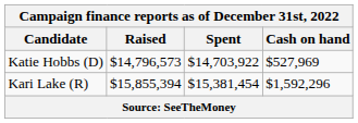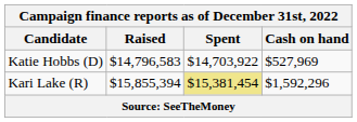 <table class="wikitable sortable">
 <tr>
 <th colspan=4>Campaign finance reports as of December 31st, 2022</th>
 </tr>
 <tr style="text-align:center;">
 <th>Candidate</th>
 <th>Raised</th>
 <th>Spent</th>
 <th>Cash on hand</th>
 </tr>
 <tr>
 <td>Katie Hobbs (D)</td>
-<td>$14,796,573</td>
+<td>$14,796,583</td>
 <td>$14,703,922</td>
 <td>$527,969</td>
 </tr>
 <tr>
 <td>Kari Lake (R)</td>
 <td>$15,855,394</td>
-<td>$15,381,454</td>
+<td style="background: khaki;">$15,381,454</td>
 <td>$1,592,296</td>
 </tr>
 <tr>
 <th colspan="4"><small>Source: SeeTheMoney</small></th>
 </tr>
 </table>
